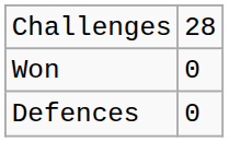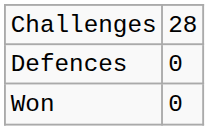 <table class="wikitable floatright">
 <tr>
 <td>Challenges</td>
 <td>28</td>
 </tr>
 <tr>
+<td>Defences</td>
+<td>0</td>
+</tr>
+<tr>
 <td>Won</td>
 <td>0</td>
 </tr>
-<tr>
-<td>Defences</td>
-<td>0</td>
-</tr>
 </table>
